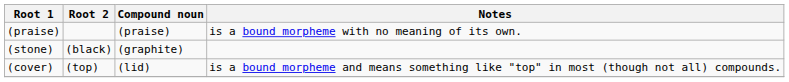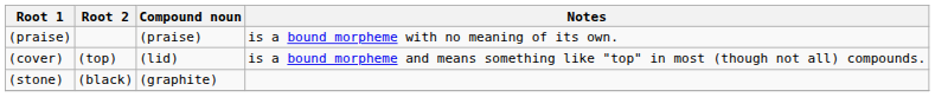 <table class="wikitable">
 <tr>
 <th>Root 1</th>
 <th>Root 2</th>
 <th>Compound noun</th>
 <th>Notes</th>
 </tr>
 <tr ---->
 <td>  (praise)</td>
 <td> </td>
 <td>  (praise)</td>
 <td>  is a <a href='#'>bound morpheme</a> with no meaning of its own.</td>
 </tr>
 <tr ---->
+<td>  (cover)</td>
+<td>  (top)</td>
+<td>  (lid)</td>
+<td>  is a <a href='#'>bound morpheme</a> and means something like "top" in most (though not all) compounds.</td>
+</tr>
+<tr ---->
 <td>  (stone)</td>
 <td>  (black)</td>
 <td>  (graphite)</td>
 <td></td>
 </tr>
 <tr ---->
-<td>  (cover)</td>
-<td>  (top)</td>
-<td>  (lid)</td>
-<td>  is a <a href='#'>bound morpheme</a> and means something like "top" in most (though not all) compounds.</td>
-</tr>
-<tr ---->
 </tr>
 </table>
